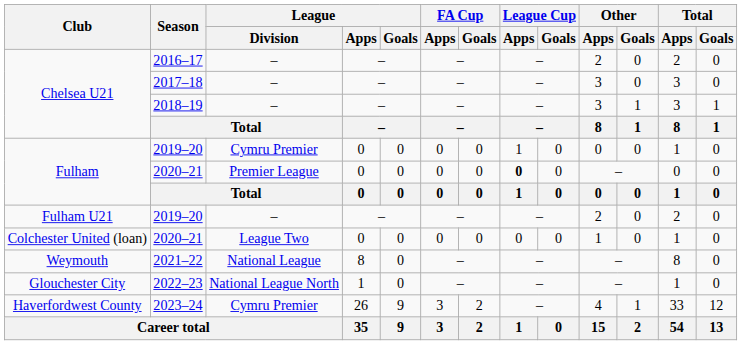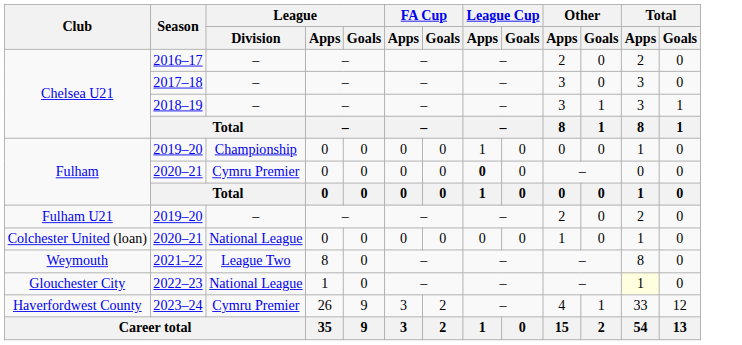 <table class="wikitable" style="text-align: center">
 <tr>
 <th rowspan="2">Club</th>
 <th rowspan="2">Season</th>
 <th colspan="3">League</th>
 <th colspan="2"><a href='#'>FA Cup</a></th>
 <th colspan="2"><a href='#'>League Cup</a></th>
 <th colspan="2">Other</th>
 <th colspan="2">Total</th>
 </tr>
 <tr>
 <th>Division</th>
 <th>Apps</th>
 <th>Goals</th>
 <th>Apps</th>
 <th>Goals</th>
 <th>Apps</th>
 <th>Goals</th>
 <th>Apps</th>
 <th>Goals</th>
 <th>Apps</th>
 <th>Goals</th>
 </tr>
 <tr>
 <td rowspan=4><a href='#'>Chelsea U21</a></td>
 <td><a href='#'>2016–17</a></td>
 <td colspan=1>–</td>
 <td colspan=2>–</td>
 <td colspan=2>–</td>
 <td colspan=2>–</td>
 <td>2</td>
 <td>0</td>
 <td>2</td>
 <td>0</td>
 </tr>
 <tr>
 <td><a href='#'>2017–18</a></td>
 <td colspan=1>–</td>
 <td colspan=2>–</td>
 <td colspan=2>–</td>
 <td colspan=2>–</td>
 <td>3</td>
 <td>0</td>
 <td>3</td>
 <td>0</td>
 </tr>
 <tr>
 <td><a href='#'>2018–19</a></td>
 <td colspan=1>–</td>
 <td colspan=2>–</td>
 <td colspan=2>–</td>
 <td colspan=2>–</td>
 <td>3</td>
 <td>1</td>
 <td>3</td>
 <td>1</td>
 </tr>
 <tr>
 <th colspan="2">Total</th>
 <th colspan=2>–</th>
 <th colspan=2>–</th>
 <th colspan=2>–</th>
 <th>8</th>
 <th>1</th>
 <th>8</th>
 <th>1</th>
 </tr>
 <tr>
 <td rowspan=3><a href='#'>Fulham</a></td>
 <td><a href='#'>2019–20</a></td>
-<td><a href='#'>Cymru Premier</a></td>
+<td><a href='#'>Championship</a></td>
 <td>0</td>
 <td>0</td>
 <td>0</td>
 <td>0</td>
 <td>1</td>
 <td>0</td>
 <td>0</td>
 <td>0</td>
 <td>1</td>
 <td>0</td>
 </tr>
 <tr>
 <td><a href='#'>2020–21</a></td>
-<td><a href='#'>Premier League</a></td>
+<td><a href='#'>Cymru Premier</a></td>
 <td>0</td>
 <td>0</td>
 <td>0</td>
 <td>0</td>
 <td><strong>0</strong></td>
 <td>0</td>
 <td colspan=2>–</td>
 <td>0</td>
 <td>0</td>
 </tr>
 <tr>
 <th colspan="2">Total</th>
 <th>0</th>
 <th>0</th>
 <th>0</th>
 <th>0</th>
 <th>1</th>
 <th>0</th>
 <th>0</th>
 <th>0</th>
 <th>1</th>
 <th>0</th>
 </tr>
 <tr>
 <td><a href='#'>Fulham U21</a></td>
 <td><a href='#'>2019–20</a></td>
 <td colspan=1>–</td>
 <td colspan=2>–</td>
 <td colspan=2>–</td>
 <td colspan=2>–</td>
 <td>2</td>
 <td>0</td>
 <td>2</td>
 <td>0</td>
 </tr>
 <tr>
 <td><a href='#'>Colchester United</a> (loan)</td>
 <td><a href='#'>2020–21</a></td>
-<td><a href='#'>League Two</a></td>
+<td><a href='#'>National League</a></td>
 <td>0</td>
 <td>0</td>
 <td>0</td>
 <td>0</td>
 <td>0</td>
 <td>0</td>
 <td>1</td>
 <td>0</td>
 <td>1</td>
 <td>0</td>
 </tr>
 <tr>
 <td><a href='#'>Weymouth</a></td>
 <td><a href='#'>2021–22</a></td>
-<td><a href='#'>National League</a></td>
+<td><a href='#'>League Two</a></td>
 <td>8</td>
 <td>0</td>
 <td colspan=2>–</td>
 <td colspan=2>–</td>
 <td colspan=2>–</td>
 <td>8</td>
 <td>0</td>
 </tr>
 <tr>
 <td><a href='#'>Glouchester City</a></td>
 <td><a href='#'>2022–23</a></td>
-<td><a href='#'>National League North</a></td>
+<td><a href='#'>National League</a></td>
 <td>1</td>
 <td>0</td>
 <td colspan=2>–</td>
 <td colspan=2>–</td>
 <td colspan=2>–</td>
-<td>1</td>
+<td style="background: lightyellow;">1</td>
 <td>0</td>
 </tr>
 <tr>
 <td><a href='#'>Haverfordwest County</a></td>
 <td><a href='#'>2023–24</a></td>
 <td><a href='#'>Cymru Premier</a></td>
 <td>26</td>
 <td>9</td>
 <td>3</td>
 <td>2</td>
 <td colspan=2>–</td>
 <td>4</td>
 <td>1</td>
 <td>33</td>
 <td>12</td>
 </tr>
 <tr>
 <th colspan="3">Career total</th>
 <th>35</th>
 <th>9</th>
 <th>3</th>
 <th>2</th>
 <th>1</th>
 <th>0</th>
 <th>15</th>
 <th>2</th>
 <th>54</th>
 <th>13</th>
 </tr>
 </table>
